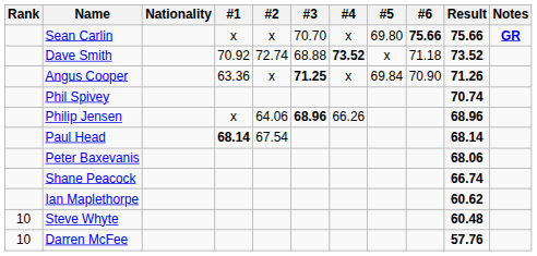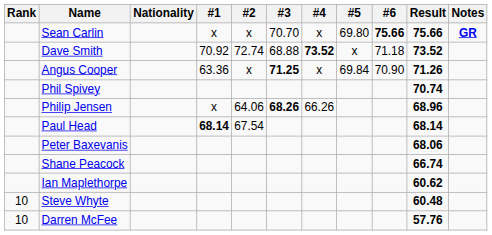 <table class="wikitable sortable" style=" text-align:center">
 <tr>
 <th>Rank</th>
 <th>Name</th>
 <th>Nationality</th>
 <th>#1</th>
 <th>#2</th>
 <th>#3</th>
 <th>#4</th>
 <th>#5</th>
 <th>#6</th>
 <th>Result</th>
 <th>Notes</th>
 </tr>
 <tr>
 <td></td>
 <td align=left><a href='#'>Sean Carlin</a></td>
 <td align=left></td>
 <td>x</td>
 <td>x</td>
 <td>70.70</td>
 <td>x</td>
 <td>69.80</td>
 <td><strong>75.66</strong></td>
 <td><strong>75.66</strong></td>
 <td><strong><a href='#'>GR</a></strong></td>
 </tr>
 <tr>
 <td></td>
 <td align=left><a href='#'>Dave Smith</a></td>
 <td align=left></td>
 <td>70.92</td>
 <td>72.74</td>
 <td>68.88</td>
 <td><strong>73.52</strong></td>
 <td>x</td>
 <td>71.18</td>
 <td><strong>73.52</strong></td>
 <td></td>
 </tr>
 <tr>
 <td></td>
 <td align=left><a href='#'>Angus Cooper</a></td>
 <td align=left></td>
 <td>63.36</td>
 <td>x</td>
 <td><strong>71.25</strong></td>
 <td>x</td>
 <td>69.84</td>
 <td>70.90</td>
 <td><strong>71.26</strong></td>
 <td></td>
 </tr>
 <tr>
 <td></td>
 <td align=left><a href='#'>Phil Spivey</a></td>
 <td align=left></td>
 <td></td>
 <td></td>
 <td></td>
 <td></td>
 <td></td>
 <td></td>
 <td><strong>70.74</strong></td>
 <td></td>
 </tr>
 <tr>
 <td></td>
 <td align=left><a href='#'>Philip Jensen</a></td>
 <td align=left></td>
 <td>x</td>
 <td>64.06</td>
-<td><strong>68.96</strong></td>
+<td><strong>68.26</strong></td>
 <td>66.26</td>
 <td></td>
 <td></td>
 <td><strong>68.96</strong></td>
 <td></td>
 </tr>
 <tr>
 <td></td>
 <td align=left><a href='#'>Paul Head</a></td>
 <td align=left></td>
 <td><strong>68.14</strong></td>
 <td>67.54</td>
 <td></td>
 <td></td>
 <td></td>
 <td></td>
 <td><strong>68.14</strong></td>
 <td></td>
 </tr>
 <tr>
 <td></td>
 <td align=left><a href='#'>Peter Baxevanis</a></td>
 <td align=left></td>
 <td></td>
 <td></td>
 <td></td>
 <td></td>
 <td></td>
 <td></td>
 <td><strong>68.06</strong></td>
 <td></td>
 </tr>
 <tr>
 <td></td>
 <td align=left><a href='#'>Shane Peacock</a></td>
 <td align=left></td>
 <td></td>
 <td></td>
 <td></td>
 <td></td>
 <td></td>
 <td></td>
 <td><strong>66.74</strong></td>
 <td></td>
 </tr>
 <tr>
 <td></td>
 <td align=left><a href='#'>Ian Maplethorpe</a></td>
 <td align=left></td>
 <td></td>
 <td></td>
 <td></td>
 <td></td>
 <td></td>
 <td></td>
 <td><strong>60.62</strong></td>
 <td></td>
 </tr>
 <tr>
 <td>10</td>
 <td align=left><a href='#'>Steve Whyte</a></td>
 <td align=left></td>
 <td></td>
 <td></td>
 <td></td>
 <td></td>
 <td></td>
 <td></td>
 <td><strong>60.48</strong></td>
 <td></td>
 </tr>
 <tr>
 <td>10</td>
 <td align=left><a href='#'>Darren McFee</a></td>
 <td align=left></td>
 <td></td>
 <td></td>
 <td></td>
 <td></td>
 <td></td>
 <td></td>
 <td><strong>57.76</strong></td>
 <td></td>
 </tr>
 </table>
